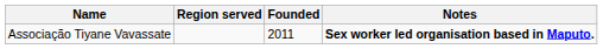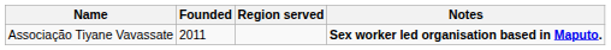 <table class="wikitable sortable">
 <tr>
 <th>Name</th>
+<th>Founded</th>
 <th>Region served</th>
-<th>Founded</th>
 <th>Notes</th>
 </tr>
 <tr>
 <td>Associação Tiyane Vavassate</td>
+<td>2011</td>
 <td></td>
-<td>2011</td>
 <td><strong>Sex worker led organisation based in <a href='#'>Maputo</a>.</strong></td>
 </tr>
 </table>
